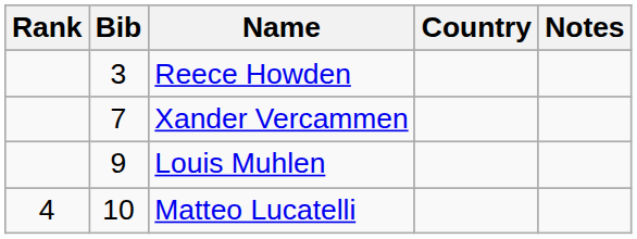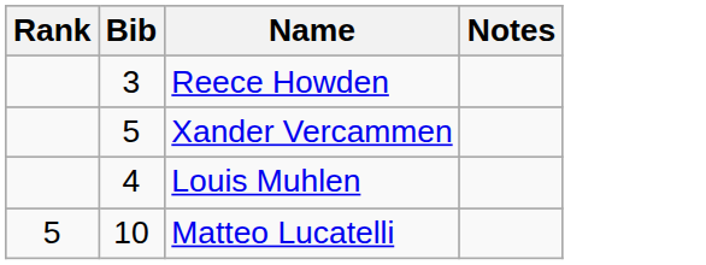 <table class="wikitable" style="text-align:center;">
 <tr>
 <th>Rank</th>
 <th>Bib</th>
 <th>Name</th>
-<th>Country</th>
 <th>Notes</th>
 </tr>
 <tr>
 <td></td>
 <td>3</td>
 <td align=left><a href='#'>Reece Howden</a></td>
-<td align=left></td>
 <td></td>
 </tr>
 <tr>
 <td></td>
-<td>7</td>
+<td>5</td>
 <td align=left><a href='#'>Xander Vercammen</a></td>
-<td align=left></td>
 <td></td>
 </tr>
 <tr>
 <td></td>
-<td>9</td>
+<td>4</td>
 <td align=left><a href='#'>Louis Muhlen</a></td>
-<td align=left></td>
 <td></td>
 </tr>
 <tr>
-<td>4</td>
+<td>5</td>
 <td>10</td>
 <td align=left><a href='#'>Matteo Lucatelli</a></td>
-<td align=left></td>
 <td></td>
 </tr>
 </table>
